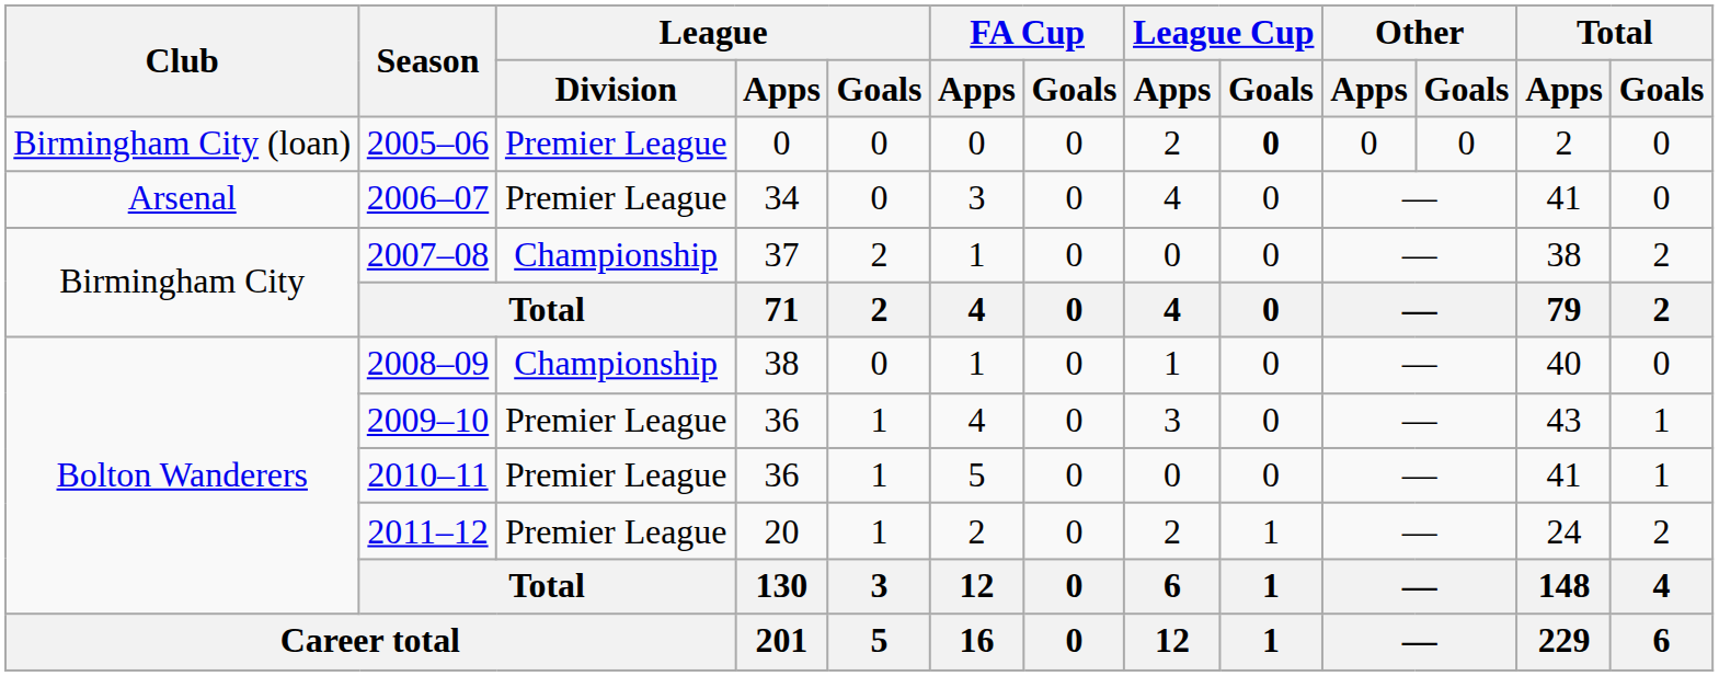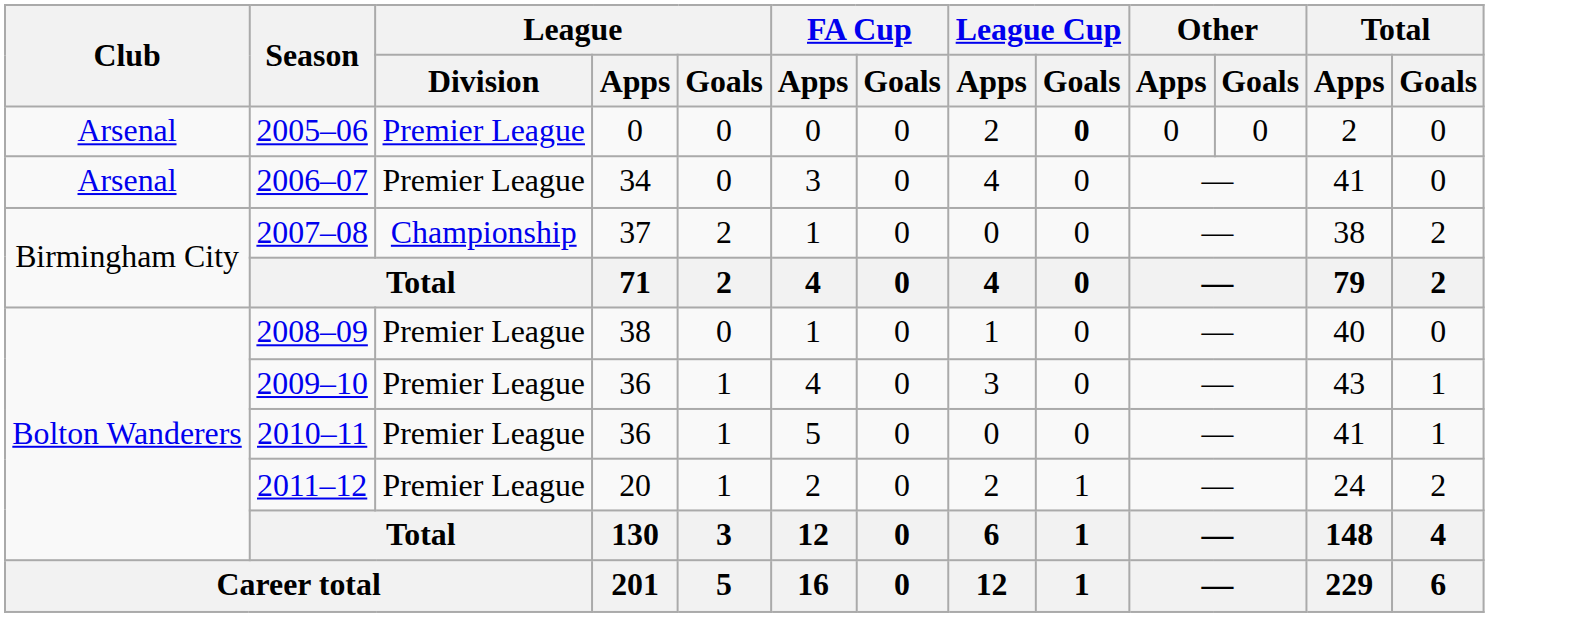 <table class=wikitable style="text-align:center">
 <tr>
 <th rowspan="2">Club</th>
 <th rowspan="2">Season</th>
 <th colspan="3">League</th>
 <th colspan="2"><a href='#'>FA Cup</a></th>
 <th colspan="2"><a href='#'>League Cup</a></th>
 <th colspan="2">Other</th>
 <th colspan="2">Total</th>
 </tr>
 <tr>
 <th>Division</th>
 <th>Apps</th>
 <th>Goals</th>
 <th>Apps</th>
 <th>Goals</th>
 <th>Apps</th>
 <th>Goals</th>
 <th>Apps</th>
 <th>Goals</th>
 <th>Apps</th>
 <th>Goals</th>
 </tr>
 <tr>
-<td><a href='#'>Birmingham City</a> (loan)</td>
+<td><a href='#'>Arsenal</a></td>
 <td><a href='#'>2005–06</a></td>
 <td><a href='#'>Premier League</a></td>
 <td>0</td>
 <td>0</td>
 <td>0</td>
 <td>0</td>
 <td>2</td>
 <td><strong>0</strong></td>
 <td>0</td>
 <td>0</td>
 <td>2</td>
 <td>0</td>
 </tr>
 <tr>
 <td><a href='#'>Arsenal</a></td>
 <td><a href='#'>2006–07</a></td>
 <td>Premier League</td>
 <td>34</td>
 <td>0</td>
 <td>3</td>
 <td>0</td>
 <td>4</td>
 <td>0</td>
 <td colspan="2">—</td>
 <td>41</td>
 <td>0</td>
 </tr>
 <tr>
 <td rowspan="2">Birmingham City</td>
 <td><a href='#'>2007–08</a></td>
 <td><a href='#'>Championship</a></td>
 <td>37</td>
 <td>2</td>
 <td>1</td>
 <td>0</td>
 <td>0</td>
 <td>0</td>
 <td colspan="2">—</td>
 <td>38</td>
 <td>2</td>
 </tr>
 <tr>
 <th colspan="2">Total</th>
 <th>71</th>
 <th>2</th>
 <th>4</th>
 <th>0</th>
 <th>4</th>
 <th>0</th>
 <th colspan="2">—</th>
 <th>79</th>
 <th>2</th>
 </tr>
 <tr>
 <td rowspan="5"><a href='#'>Bolton Wanderers</a></td>
 <td><a href='#'>2008–09</a></td>
-<td><a href='#'>Championship</a></td>
+<td>Premier League</td>
 <td>38</td>
 <td>0</td>
 <td>1</td>
 <td>0</td>
 <td>1</td>
 <td>0</td>
 <td colspan="2">—</td>
 <td>40</td>
 <td>0</td>
 </tr>
 <tr>
 <td><a href='#'>2009–10</a></td>
 <td>Premier League</td>
 <td>36</td>
 <td>1</td>
 <td>4</td>
 <td>0</td>
 <td>3</td>
 <td>0</td>
 <td colspan="2">—</td>
 <td>43</td>
 <td>1</td>
 </tr>
 <tr>
 <td><a href='#'>2010–11</a></td>
 <td>Premier League</td>
 <td>36</td>
 <td>1</td>
 <td>5</td>
 <td>0</td>
 <td>0</td>
 <td>0</td>
 <td colspan="2">—</td>
 <td>41</td>
 <td>1</td>
 </tr>
 <tr>
 <td><a href='#'>2011–12</a></td>
 <td>Premier League</td>
 <td>20</td>
 <td>1</td>
 <td>2</td>
 <td>0</td>
 <td>2</td>
 <td>1</td>
 <td colspan="2">—</td>
 <td>24</td>
 <td>2</td>
 </tr>
 <tr>
 <th colspan="2">Total</th>
 <th>130</th>
 <th>3</th>
 <th>12</th>
 <th>0</th>
 <th>6</th>
 <th>1</th>
 <th colspan="2">—</th>
 <th>148</th>
 <th>4</th>
 </tr>
 <tr>
 <th colspan="3">Career total</th>
 <th>201</th>
 <th>5</th>
 <th>16</th>
 <th>0</th>
 <th>12</th>
 <th>1</th>
 <th colspan="2">—</th>
 <th>229</th>
 <th>6</th>
 </tr>
 </table>
